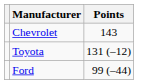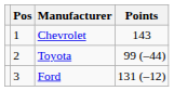 <table class="wikitable" style="font-size: 95%;">
 <tr>
 <th></th>
+<th>Pos</th>
 <th>Manufacturer</th>
 <th>Points</th>
 </tr>
 <tr>
 <td align="left"></td>
+<td>1</td>
 <td><a href='#'>Chevrolet</a></td>
 <td style="text-align:center;">143</td>
 </tr>
 <tr>
 <td align="left"></td>
+<td>2</td>
 <td><a href='#'>Toyota</a></td>
-<td style="text-align:right;">131 (–12)</td>
+<td style="text-align:right;">99 (–44)</td>
 </tr>
 <tr>
 <td align="left"></td>
+<td>3</td>
 <td><a href='#'>Ford</a></td>
-<td style="text-align:right;">99 (–44)</td>
+<td style="text-align:right;">131 (–12)</td>
 </tr>
 </table>
